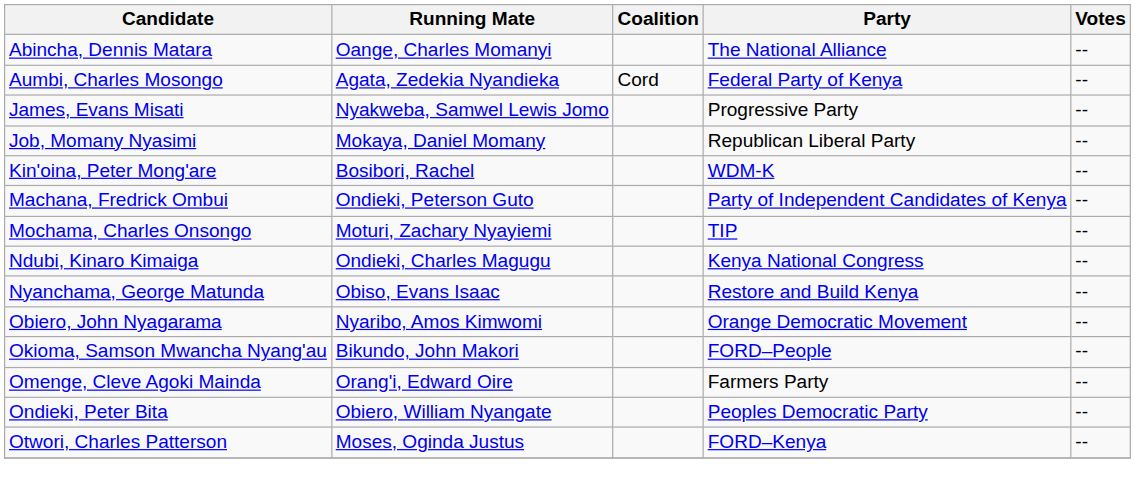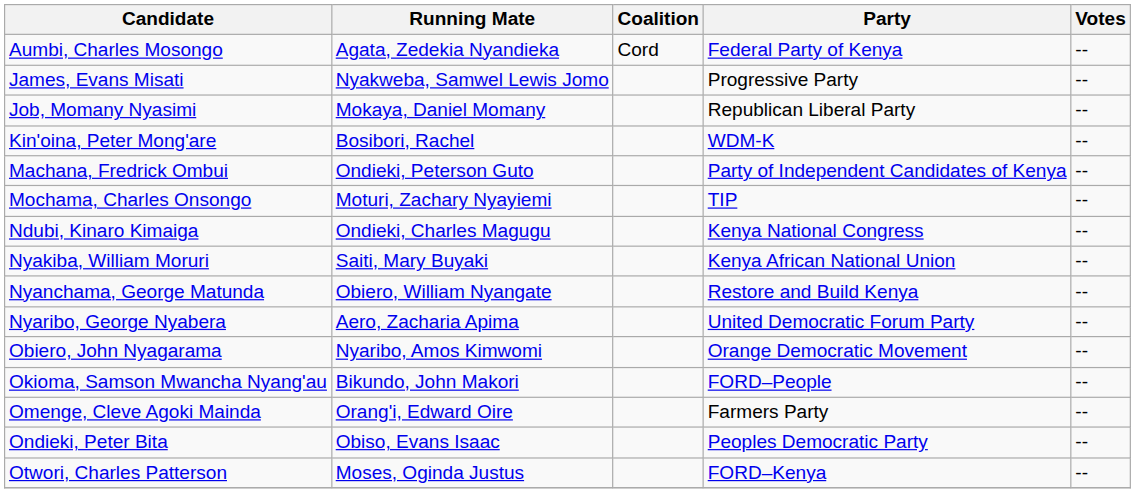 <table class="wikitable sortable">
 <tr>
 <th>Candidate</th>
 <th>Running Mate</th>
 <th>Coalition</th>
 <th>Party</th>
 <th>Votes</th>
-</tr>
-<tr>
-<td><a href='#'>Abincha, Dennis Matara</a></td>
-<td><a href='#'>Oange, Charles Momanyi</a></td>
-<td></td>
-<td><a href='#'>The National Alliance</a></td>
-<td>--</td>
 </tr>
 <tr>
 <td><a href='#'>Aumbi, Charles Mosongo</a></td>
 <td><a href='#'>Agata, Zedekia Nyandieka</a></td>
 <td>Cord</td>
 <td><a href='#'>Federal Party of Kenya</a></td>
 <td>--</td>
 </tr>
 <tr>
 <td><a href='#'>James, Evans Misati</a></td>
 <td><a href='#'>Nyakweba, Samwel Lewis Jomo</a></td>
 <td></td>
 <td>Progressive Party</td>
 <td>--</td>
 </tr>
 <tr>
 <td><a href='#'>Job, Momany Nyasimi</a></td>
 <td><a href='#'>Mokaya, Daniel Momany</a></td>
 <td></td>
 <td>Republican Liberal Party</td>
 <td>--</td>
 </tr>
 <tr>
 <td><a href='#'>Kin'oina, Peter Mong'are</a></td>
 <td><a href='#'>Bosibori, Rachel</a></td>
 <td></td>
 <td><a href='#'>WDM-K</a></td>
 <td>--</td>
 </tr>
 <tr>
 <td><a href='#'>Machana, Fredrick Ombui</a></td>
 <td><a href='#'>Ondieki, Peterson Guto</a></td>
 <td></td>
 <td><a href='#'>Party of Independent Candidates of Kenya</a></td>
 <td>--</td>
 </tr>
 <tr>
 <td><a href='#'>Mochama, Charles Onsongo</a></td>
 <td><a href='#'>Moturi, Zachary Nyayiemi</a></td>
 <td></td>
 <td><a href='#'>TIP</a></td>
 <td>--</td>
 </tr>
 <tr>
 <td><a href='#'>Ndubi, Kinaro Kimaiga</a></td>
 <td><a href='#'>Ondieki, Charles Magugu</a></td>
 <td></td>
 <td><a href='#'>Kenya National Congress</a></td>
 <td>--</td>
 </tr>
 <tr>
+<td><a href='#'>Nyakiba, William Moruri</a></td>
+<td><a href='#'>Saiti, Mary Buyaki</a></td>
+<td></td>
+<td><a href='#'>Kenya African National Union</a></td>
+<td>--</td>
+</tr>
+<tr>
 <td><a href='#'>Nyanchama, George Matunda</a></td>
-<td><a href='#'>Obiso, Evans Isaac</a></td>
+<td><a href='#'>Obiero, William Nyangate</a></td>
 <td></td>
 <td><a href='#'>Restore and Build Kenya</a></td>
+<td>--</td>
+</tr>
+<tr>
+<td><a href='#'>Nyaribo, George Nyabera</a></td>
+<td><a href='#'>Aero, Zacharia Apima</a></td>
+<td></td>
+<td><a href='#'>United Democratic Forum Party</a></td>
 <td>--</td>
 </tr>
 <tr>
 <td><a href='#'>Obiero, John Nyagarama</a></td>
 <td><a href='#'>Nyaribo, Amos Kimwomi</a></td>
 <td></td>
 <td><a href='#'>Orange Democratic Movement</a></td>
 <td>--</td>
 </tr>
 <tr>
 <td><a href='#'>Okioma, Samson Mwancha Nyang'au</a></td>
 <td><a href='#'>Bikundo, John Makori</a></td>
 <td></td>
 <td><a href='#'>FORD–People</a></td>
 <td>--</td>
 </tr>
 <tr>
 <td><a href='#'>Omenge, Cleve Agoki Mainda</a></td>
 <td><a href='#'>Orang'i, Edward Oire</a></td>
 <td></td>
 <td>Farmers Party</td>
 <td>--</td>
 </tr>
 <tr>
 <td><a href='#'>Ondieki, Peter Bita</a></td>
-<td><a href='#'>Obiero, William Nyangate</a></td>
+<td><a href='#'>Obiso, Evans Isaac</a></td>
 <td></td>
 <td><a href='#'>Peoples Democratic Party</a></td>
 <td>--</td>
 </tr>
 <tr>
 <td><a href='#'>Otwori, Charles Patterson</a></td>
 <td><a href='#'>Moses, Oginda Justus</a></td>
 <td></td>
 <td><a href='#'>FORD–Kenya</a></td>
 <td>--</td>
 </tr>
 <tr>
 </tr>
 </table>
